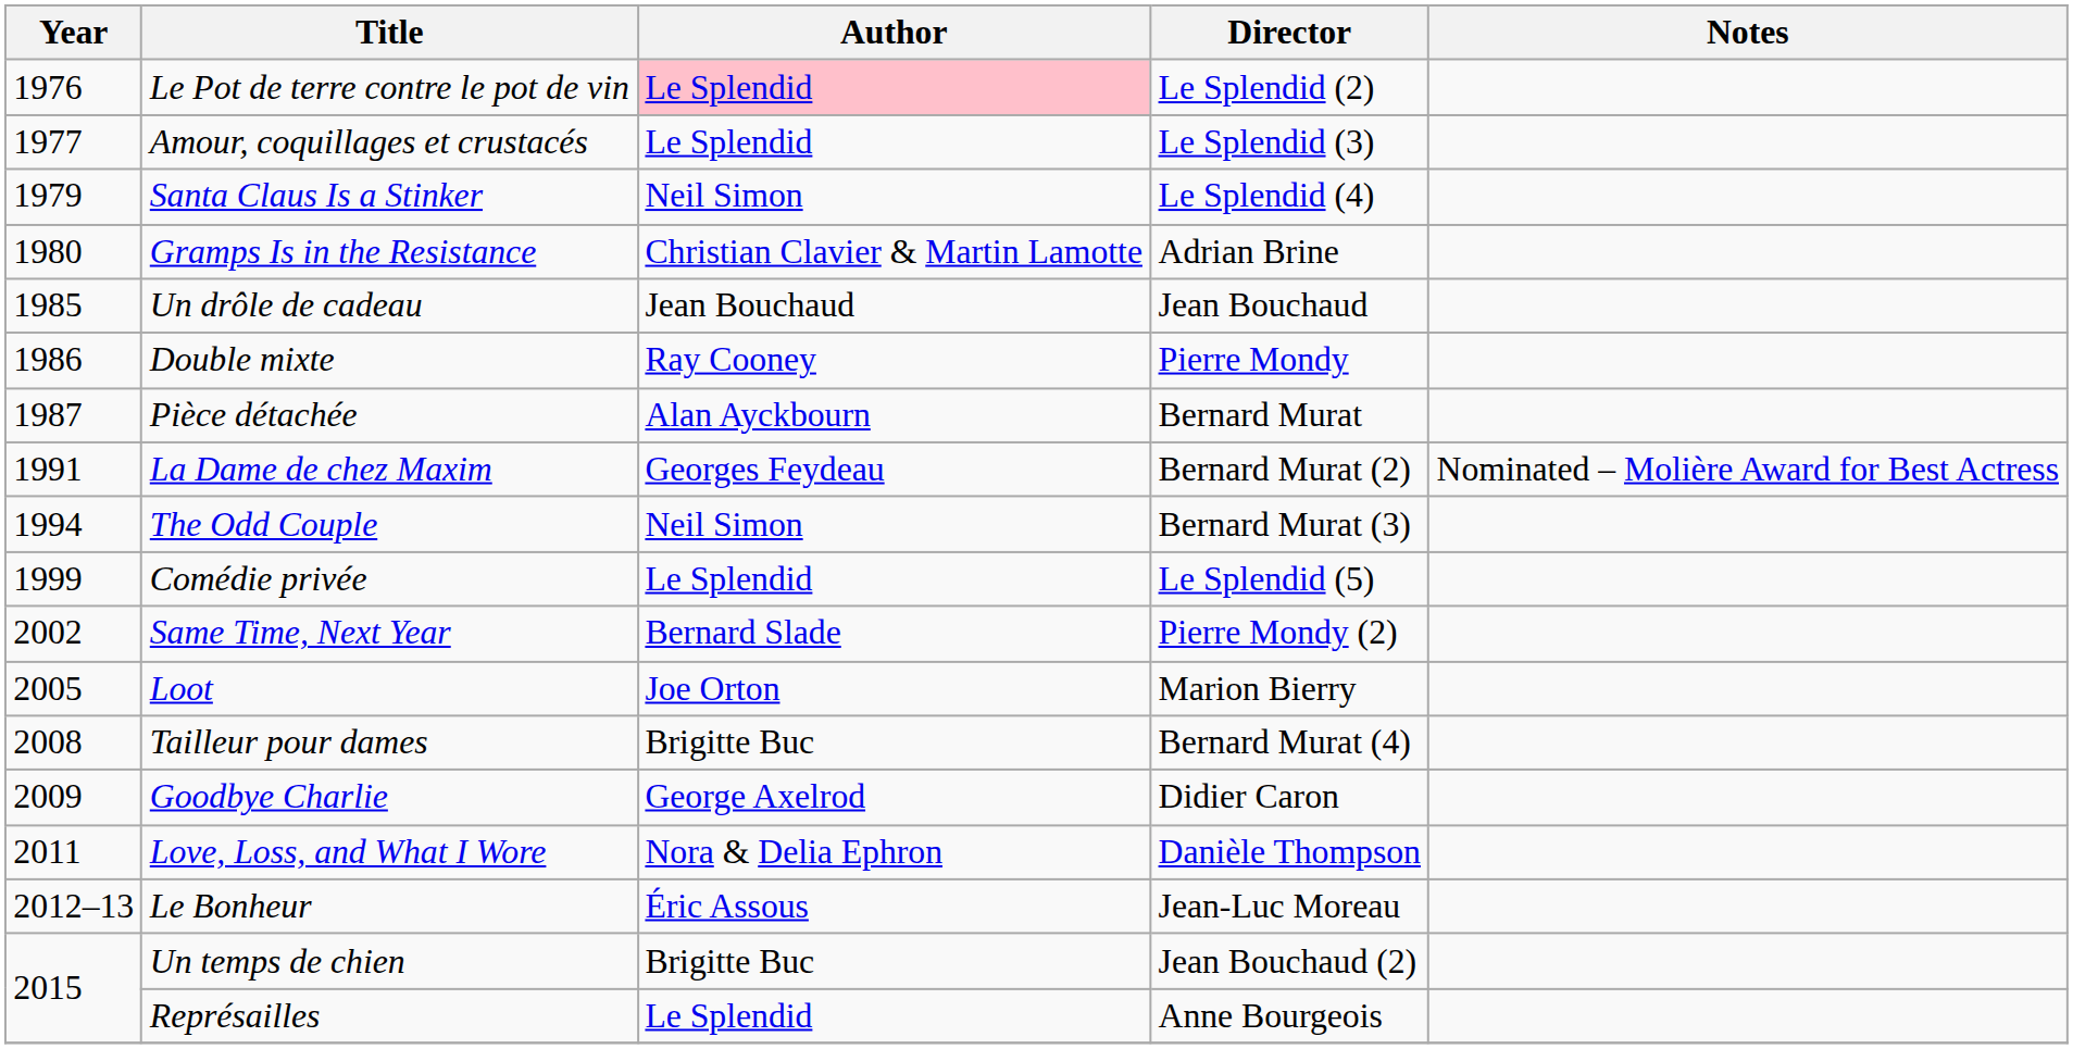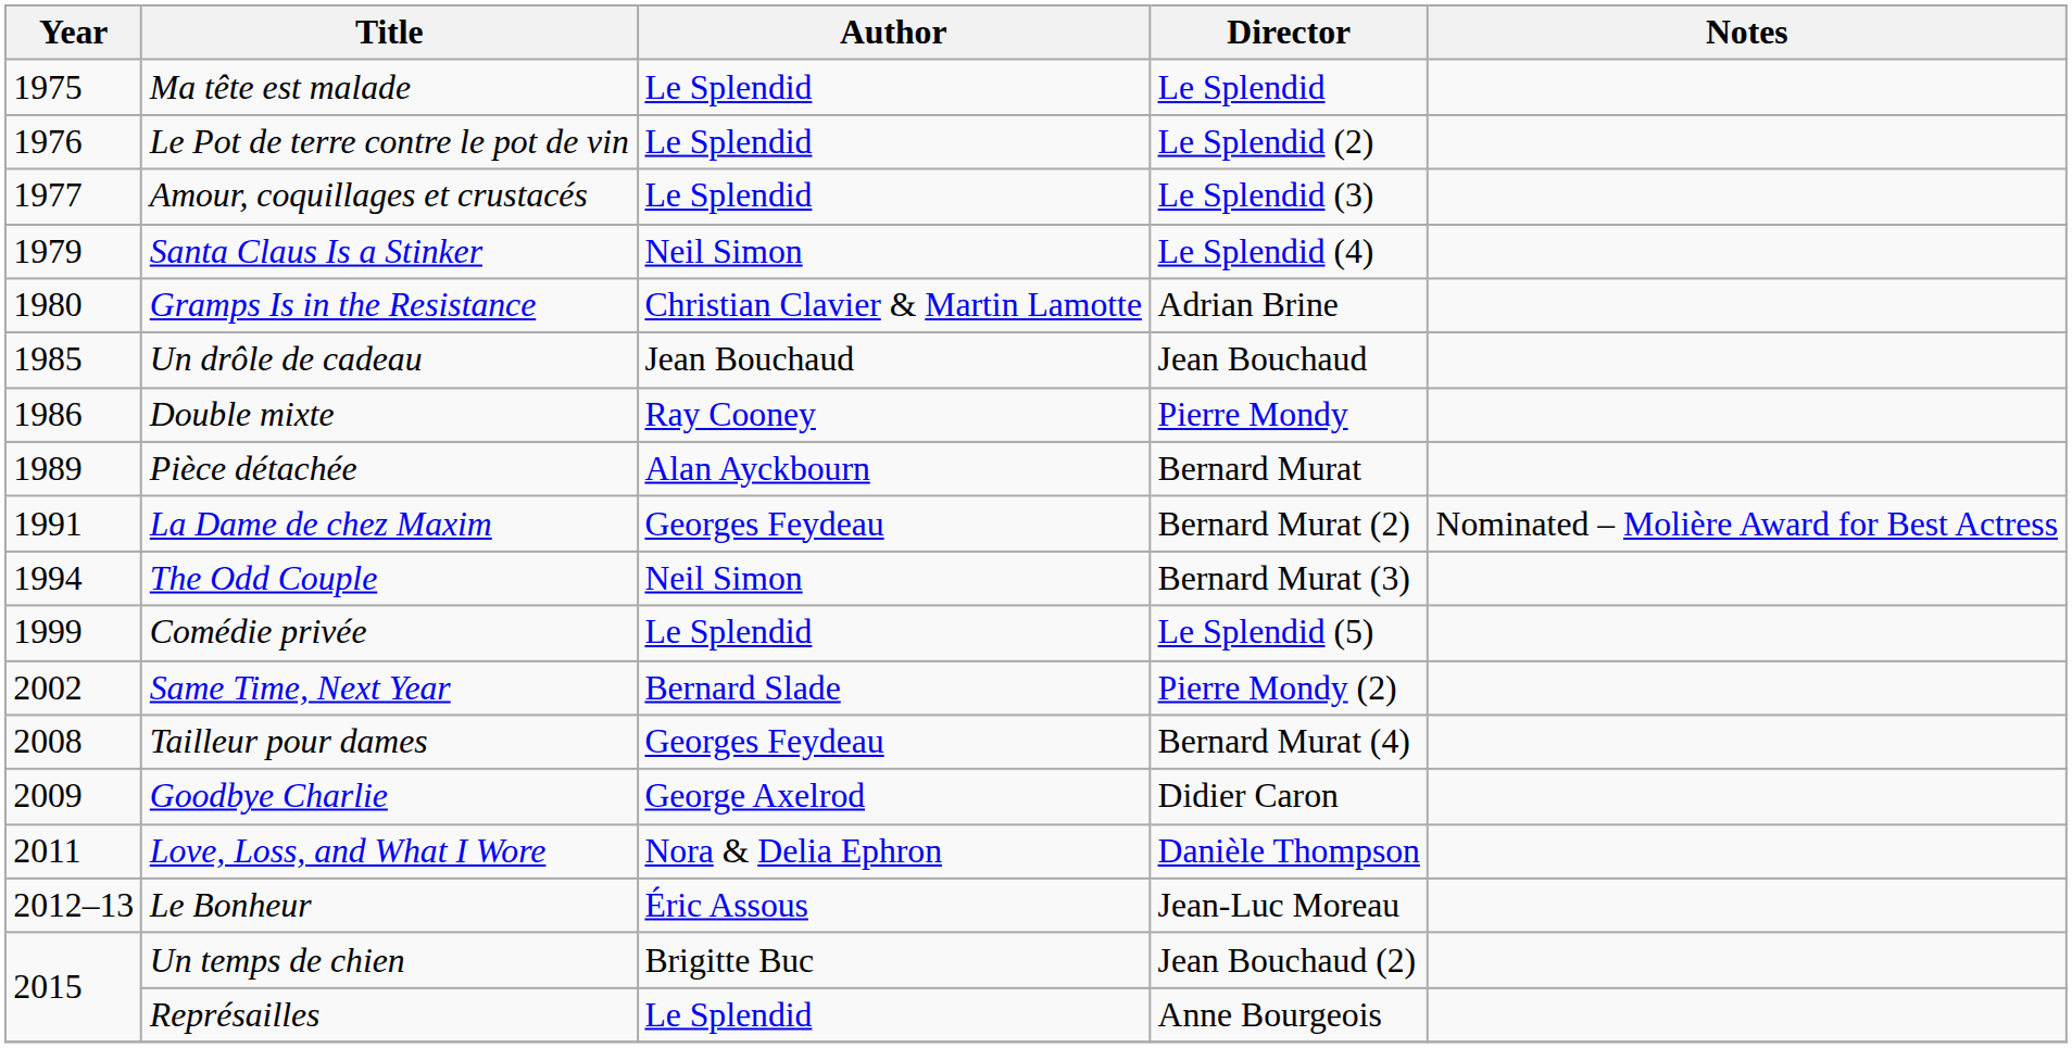 <table class="wikitable">
 <tr>
 <th>Year</th>
 <th>Title</th>
 <th>Author</th>
 <th>Director</th>
 <th>Notes</th>
 </tr>
 <tr>
+<td>1975</td>
+<td><em>Ma tête est malade</em></td>
+<td><a href='#'>Le Splendid</a></td>
+<td><a href='#'>Le Splendid</a></td>
+<td></td>
+</tr>
+<tr>
 <td>1976</td>
 <td><em>Le Pot de terre contre le pot de vin</em></td>
-<td style="background: pink;"><a href='#'>Le Splendid</a></td>
+<td><a href='#'>Le Splendid</a></td>
 <td><a href='#'>Le Splendid</a> (2)</td>
 <td></td>
 </tr>
 <tr>
 <td>1977</td>
 <td><em>Amour, coquillages et crustacés</em></td>
 <td><a href='#'>Le Splendid</a></td>
 <td><a href='#'>Le Splendid</a> (3)</td>
 <td></td>
 </tr>
 <tr>
 <td>1979</td>
 <td><em><a href='#'>Santa Claus Is a Stinker</a></em></td>
 <td><a href='#'>Neil Simon</a></td>
 <td><a href='#'>Le Splendid</a> (4)</td>
 <td></td>
 </tr>
 <tr>
 <td>1980</td>
 <td><em><a href='#'>Gramps Is in the Resistance</a></em></td>
 <td><a href='#'>Christian Clavier</a> & <a href='#'>Martin Lamotte</a></td>
 <td>Adrian Brine</td>
 <td></td>
 </tr>
 <tr>
 <td>1985</td>
 <td><em>Un drôle de cadeau</em></td>
 <td>Jean Bouchaud</td>
 <td>Jean Bouchaud</td>
 <td></td>
 </tr>
 <tr>
 <td>1986</td>
 <td><em>Double mixte</em></td>
 <td><a href='#'>Ray Cooney</a></td>
 <td><a href='#'>Pierre Mondy</a></td>
 <td></td>
 </tr>
 <tr>
-<td>1987</td>
+<td>1989</td>
 <td><em>Pièce détachée</em></td>
 <td><a href='#'>Alan Ayckbourn</a></td>
 <td>Bernard Murat</td>
 <td></td>
 </tr>
 <tr>
 <td>1991</td>
 <td><em><a href='#'>La Dame de chez Maxim</a></em></td>
 <td><a href='#'>Georges Feydeau</a></td>
 <td>Bernard Murat (2)</td>
 <td>Nominated – <a href='#'>Molière Award for Best Actress</a></td>
 </tr>
 <tr>
 <td>1994</td>
 <td><em><a href='#'>The Odd Couple</a></em></td>
 <td><a href='#'>Neil Simon</a></td>
 <td>Bernard Murat (3)</td>
 <td></td>
 </tr>
 <tr>
 <td>1999</td>
 <td><em>Comédie privée</em></td>
 <td><a href='#'>Le Splendid</a></td>
 <td><a href='#'>Le Splendid</a> (5)</td>
 <td></td>
 </tr>
 <tr>
 <td>2002</td>
 <td><em><a href='#'>Same Time, Next Year</a></em></td>
 <td><a href='#'>Bernard Slade</a></td>
 <td><a href='#'>Pierre Mondy</a> (2)</td>
 <td></td>
 </tr>
 <tr>
-<td>2005</td>
-<td><em><a href='#'>Loot</a></em></td>
-<td><a href='#'>Joe Orton</a></td>
-<td>Marion Bierry</td>
-<td></td>
-</tr>
-<tr>
 <td>2008</td>
 <td><em>Tailleur pour dames</em></td>
-<td>Brigitte Buc</td>
+<td><a href='#'>Georges Feydeau</a></td>
 <td>Bernard Murat (4)</td>
 <td></td>
 </tr>
 <tr>
 <td>2009</td>
 <td><em><a href='#'>Goodbye Charlie</a></em></td>
 <td><a href='#'>George Axelrod</a></td>
 <td>Didier Caron</td>
 <td></td>
 </tr>
 <tr>
 <td>2011</td>
 <td><em><a href='#'>Love, Loss, and What I Wore</a></em></td>
 <td><a href='#'>Nora</a> & <a href='#'>Delia Ephron</a></td>
 <td><a href='#'>Danièle Thompson</a></td>
 <td></td>
 </tr>
 <tr>
 <td>2012–13</td>
 <td><em>Le Bonheur</em></td>
 <td><a href='#'>Éric Assous</a></td>
 <td>Jean-Luc Moreau</td>
 <td></td>
 </tr>
 <tr>
 <td rowspan=2>2015</td>
 <td><em>Un temps de chien</em></td>
 <td>Brigitte Buc</td>
 <td>Jean Bouchaud (2)</td>
 <td></td>
 </tr>
 <tr>
 <td><em>Représailles</em></td>
 <td><a href='#'>Le Splendid</a></td>
 <td>Anne Bourgeois</td>
 <td></td>
 </tr>
 <tr>
 </tr>
 </table>
